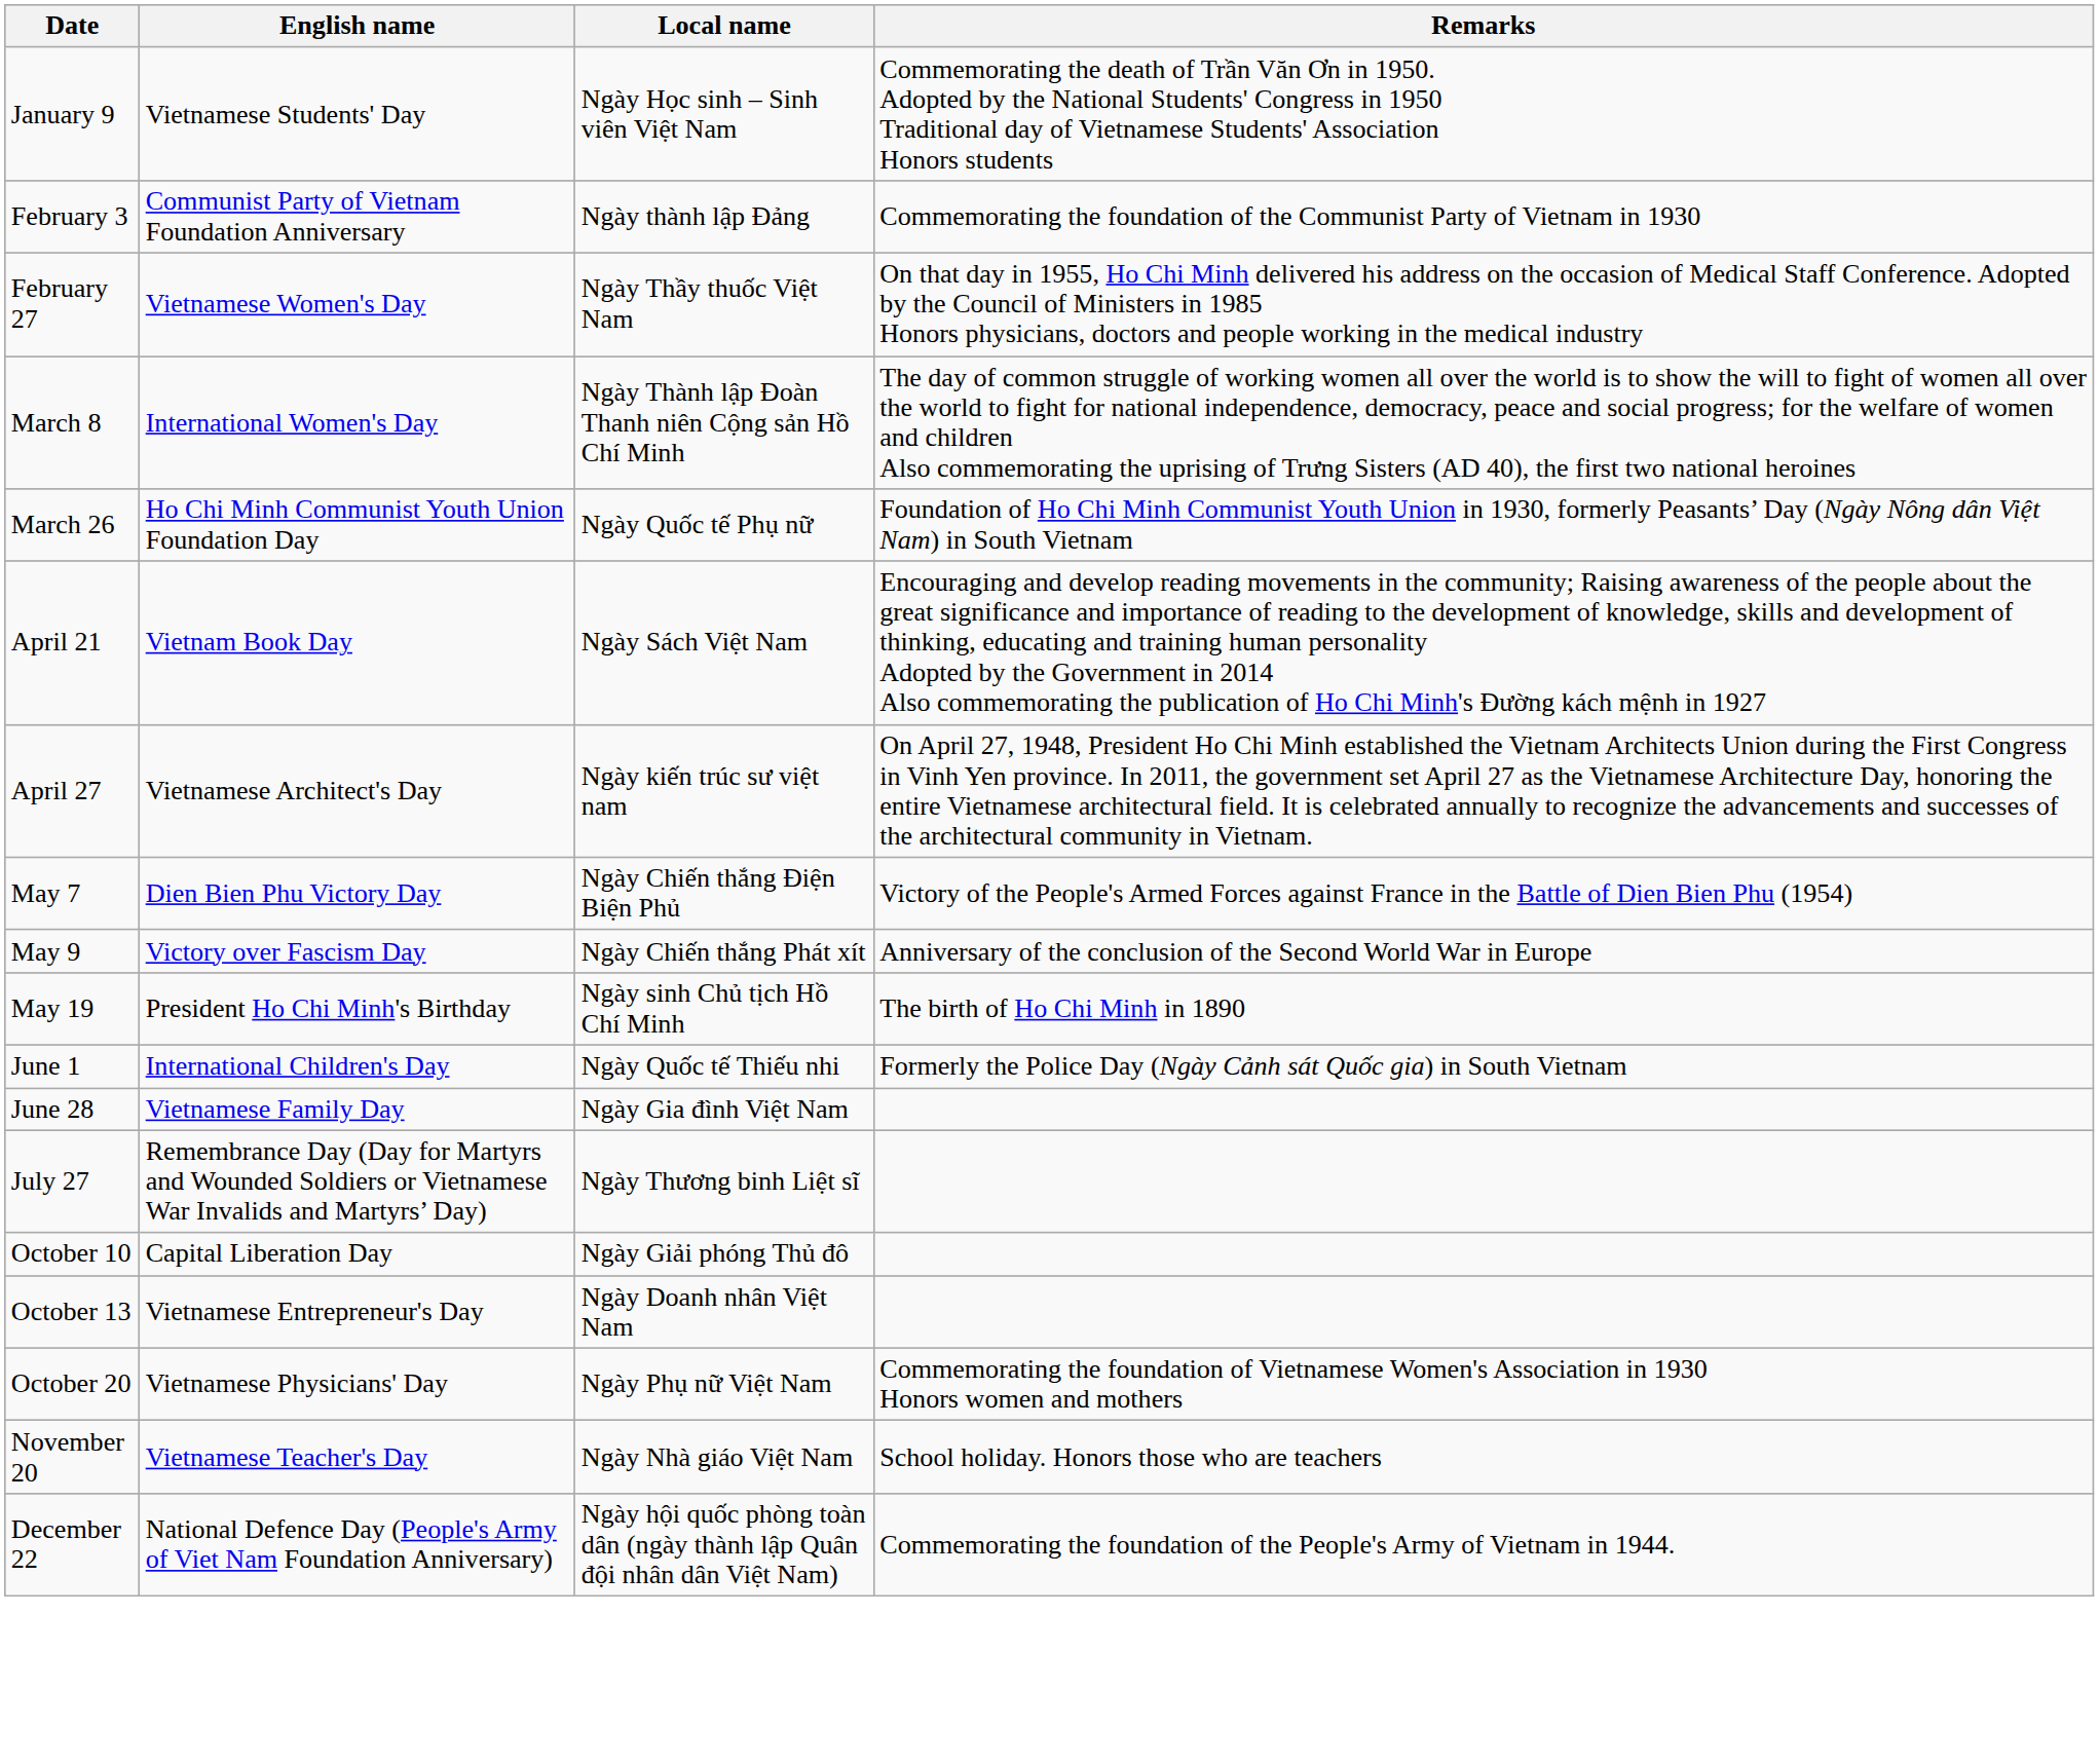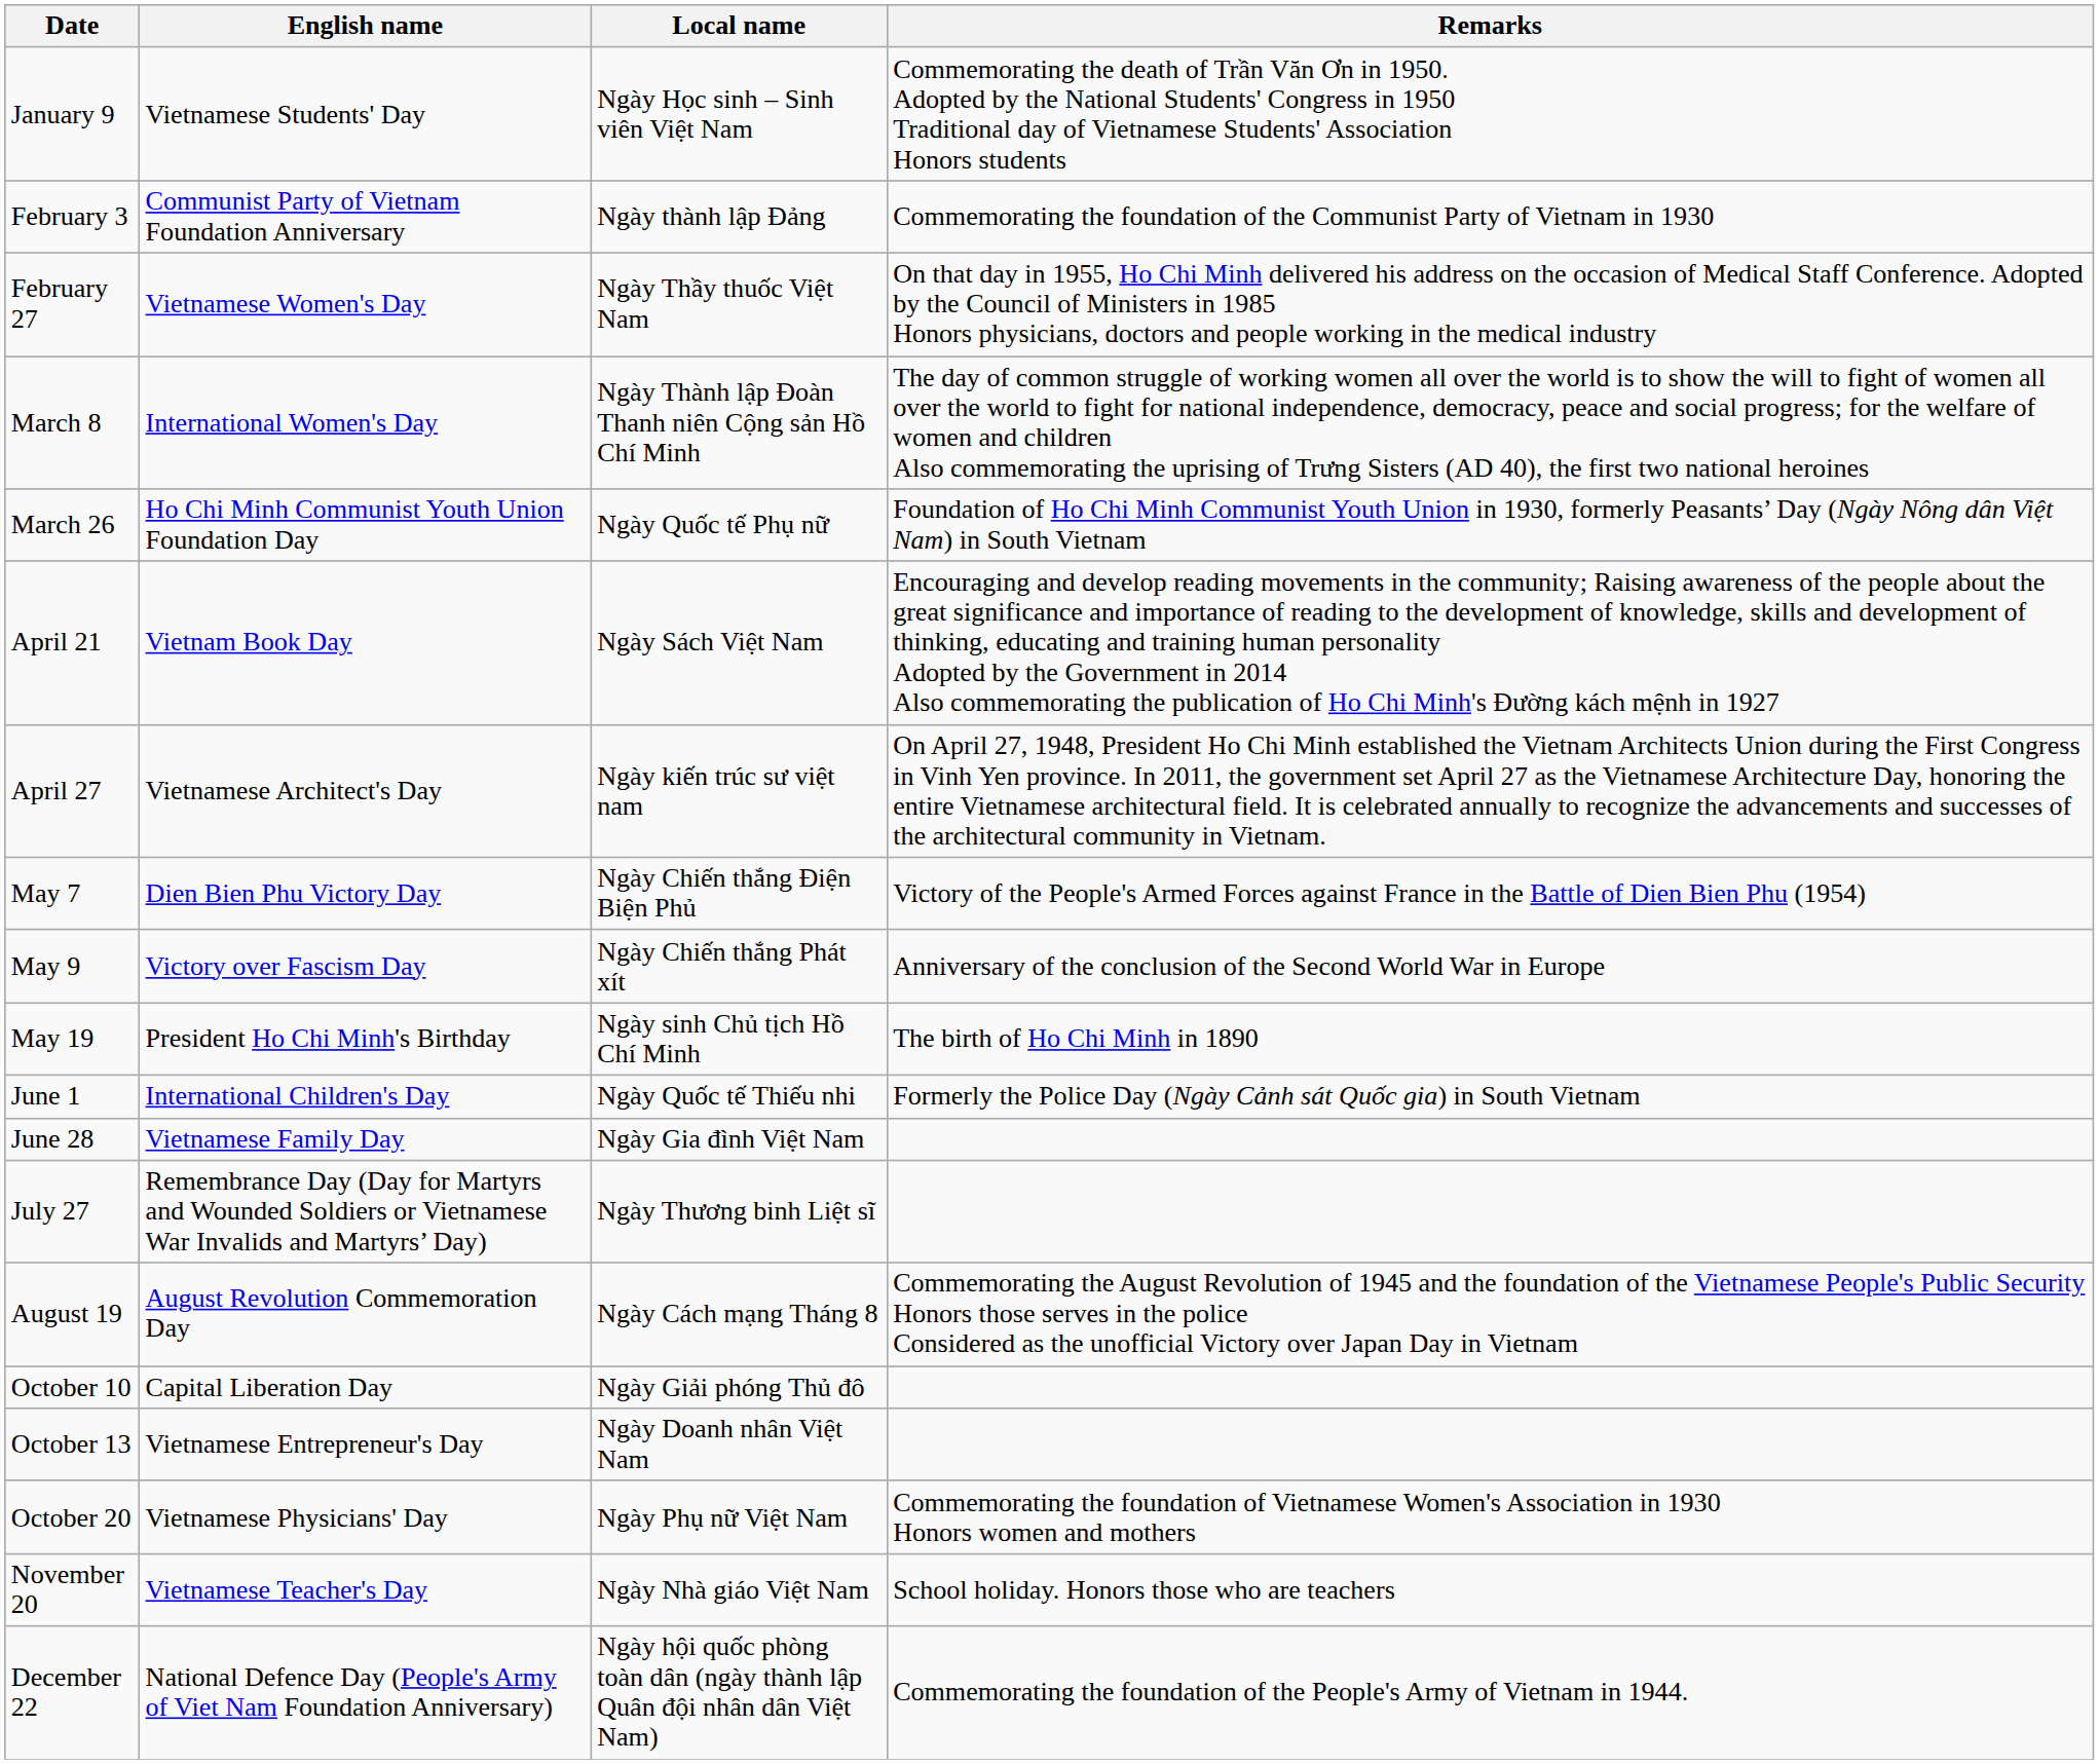 <table class="wikitable">
 <tr>
 <th>Date</th>
 <th>English name</th>
 <th>Local name</th>
 <th>Remarks</th>
 </tr>
 <tr>
 <td>January 9</td>
 <td>Vietnamese Students' Day</td>
 <td>Ngày Học sinh – Sinh viên Việt Nam</td>
 <td>Commemorating the death of Trần Văn Ơn in 1950.<br>Adopted by the National Students' Congress in 1950<br>Traditional day of Vietnamese Students' Association <br>Honors students</td>
 </tr>
 <tr>
 <td>February 3</td>
 <td><a href='#'>Communist Party of Vietnam</a> Foundation Anniversary</td>
 <td>Ngày thành lập Đảng</td>
 <td>Commemorating the foundation of the Communist Party of Vietnam in 1930</td>
 </tr>
 <tr>
 <td>February 27</td>
 <td><a href='#'>Vietnamese Women's Day</a></td>
 <td>Ngày Thầy thuốc Việt Nam</td>
 <td>On that day in 1955, <a href='#'>Ho Chi Minh</a> delivered his address on the occasion of Medical Staff Conference. Adopted by the Council of Ministers in 1985<br>Honors physicians, doctors and people working in the medical industry</td>
 </tr>
 <tr>
 <td>March 8</td>
 <td><a href='#'>International Women's Day</a></td>
 <td>Ngày Thành lập Đoàn Thanh niên Cộng sản Hồ Chí Minh</td>
 <td>The day of common struggle of working women all over the world is to show the will to fight of women all over the world to fight for national independence, democracy, peace and social progress; for the welfare of women and children<br>Also commemorating the uprising of Trưng Sisters (AD 40), the first two national heroines</td>
 </tr>
 <tr>
 <td>March 26</td>
 <td><a href='#'>Ho Chi Minh Communist Youth Union</a> Foundation Day</td>
 <td>Ngày Quốc tế Phụ nữ</td>
 <td>Foundation of <a href='#'>Ho Chi Minh Communist Youth Union</a> in 1930, formerly Peasants’ Day (<em>Ngày Nông dân Việt Nam</em>) in South Vietnam</td>
 </tr>
 <tr>
 <td>April 21</td>
 <td><a href='#'>Vietnam Book Day</a></td>
 <td>Ngày Sách Việt Nam</td>
 <td>Encouraging and develop reading movements in the community; Raising awareness of the people about the great significance and importance of reading to the development of knowledge, skills and development of thinking, educating and training human personality<br>Adopted by the Government in 2014<br>Also commemorating the publication of <a href='#'>Ho Chi Minh</a>'s Đường kách mệnh in 1927</td>
 </tr>
 <tr>
 <td>April 27</td>
 <td>Vietnamese Architect's Day</td>
 <td>Ngày kiến trúc sư việt nam</td>
 <td>On April 27, 1948, President Ho Chi Minh established the Vietnam Architects Union during the First Congress in Vinh Yen province. In 2011, the government set April 27 as the Vietnamese Architecture Day, honoring the entire Vietnamese architectural field. It is celebrated annually to recognize the advancements and successes of the architectural community in Vietnam.</td>
 </tr>
 <tr>
 <td>May 7</td>
 <td><a href='#'>Dien Bien Phu Victory Day</a></td>
 <td>Ngày Chiến thắng Điện Biện Phủ</td>
 <td>Victory of the People's Armed Forces against France in the <a href='#'>Battle of Dien Bien Phu</a> (1954)</td>
 </tr>
 <tr>
 <td>May 9</td>
 <td><a href='#'>Victory over Fascism Day</a></td>
 <td>Ngày Chiến thắng Phát xít</td>
 <td>Anniversary of the conclusion of the Second World War in Europe</td>
 </tr>
 <tr>
 <td>May 19</td>
 <td>President <a href='#'>Ho Chi Minh</a>'s Birthday</td>
 <td>Ngày sinh Chủ tịch Hồ Chí Minh</td>
 <td>The birth of <a href='#'>Ho Chi Minh</a> in 1890</td>
 </tr>
 <tr>
 <td>June 1</td>
 <td><a href='#'>International Children's Day</a></td>
 <td>Ngày Quốc tế Thiếu nhi</td>
 <td>Formerly the Police Day (<em>Ngày Cảnh sát Quốc gia</em>) in South Vietnam</td>
 </tr>
 <tr>
 <td>June 28</td>
 <td><a href='#'>Vietnamese Family Day</a></td>
 <td>Ngày Gia đình Việt Nam</td>
 <td></td>
 </tr>
 <tr>
 <td>July 27</td>
 <td>Remembrance Day (Day for Martyrs and Wounded Soldiers or Vietnamese War Invalids and Martyrs’ Day)</td>
 <td>Ngày Thương binh Liệt sĩ</td>
 <td></td>
 </tr>
 <tr>
+<td>August 19</td>
+<td><a href='#'>August Revolution</a> Commemoration Day</td>
+<td>Ngày Cách mạng Tháng 8</td>
+<td>Commemorating the August Revolution of 1945 and the foundation of the <a href='#'>Vietnamese People's Public Security</a><br>Honors those serves in the police<br>Considered as the unofficial Victory over Japan Day in Vietnam</td>
+</tr>
+<tr>
 <td>October 10</td>
 <td>Capital Liberation Day</td>
 <td>Ngày Giải phóng Thủ đô</td>
 <td></td>
 </tr>
 <tr>
 <td>October 13</td>
 <td>Vietnamese Entrepreneur's Day</td>
 <td>Ngày Doanh nhân Việt Nam</td>
 <td></td>
 </tr>
 <tr>
 <td>October 20</td>
 <td>Vietnamese Physicians' Day</td>
 <td>Ngày Phụ nữ Việt Nam</td>
 <td>Commemorating the foundation of Vietnamese Women's Association in 1930<br>Honors women and mothers</td>
 </tr>
 <tr>
 <td>November 20</td>
 <td><a href='#'>Vietnamese Teacher's Day</a></td>
 <td>Ngày Nhà giáo Việt Nam</td>
 <td>School holiday. Honors those who are teachers</td>
 </tr>
 <tr>
 <td>December 22</td>
 <td>National Defence Day (<a href='#'>People's Army of Viet Nam</a> Foundation Anniversary)</td>
 <td>Ngày hội quốc phòng toàn dân (ngày thành lập Quân đội nhân dân Việt Nam)</td>
 <td>Commemorating the foundation of the People's Army of Vietnam in 1944.</td>
 </tr>
 </table>
